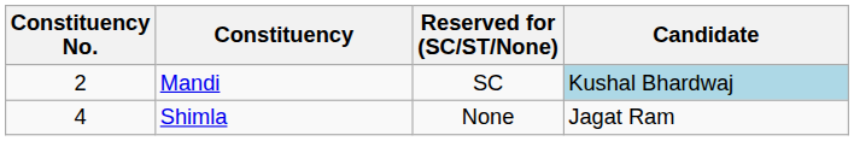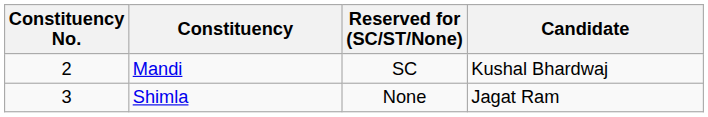 <table class= "wikitable sortable">
 <tr>
 <th>Constituency <br> No.</th>
 <th style="width:180px;">Constituency</th>
 <th>Reserved for <br> (SC/ST/None)</th>
 <th style="width:200px;">Candidate </th>
 </tr>
 <tr>
 <td style="text-align:center;">2</td>
 <td><a href='#'>Mandi</a></td>
 <td style="text-align:center;">SC</td>
-<td style="background: lightblue;">Kushal Bhardwaj</td>
+<td>Kushal Bhardwaj</td>
 </tr>
 <tr>
-<td style="text-align:center;">4</td>
+<td style="text-align:center;">3</td>
 <td><a href='#'>Shimla</a></td>
 <td style="text-align:center;">None</td>
 <td>Jagat Ram</td>
 </tr>
 </table>
